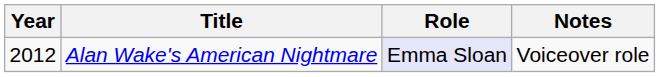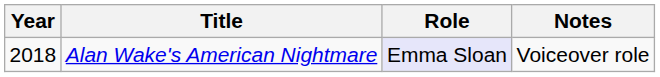 <table class="wikitable sortable">
 <tr>
 <th>Year</th>
 <th>Title</th>
 <th>Role</th>
 <th class="unsortable">Notes</th>
 </tr>
 <tr>
-<td>2012</td>
+<td>2018</td>
 <td><em><a href='#'>Alan Wake's American Nightmare</a></em></td>
 <td style="background: lavender;">Emma Sloan</td>
 <td>Voiceover role</td>
 </tr>
 </table>
